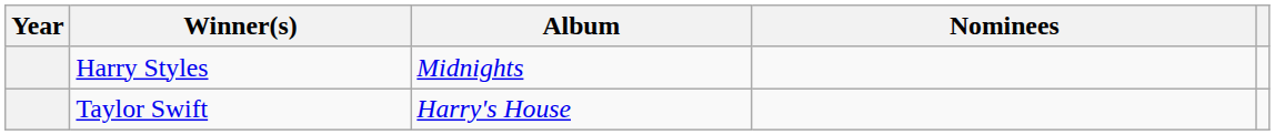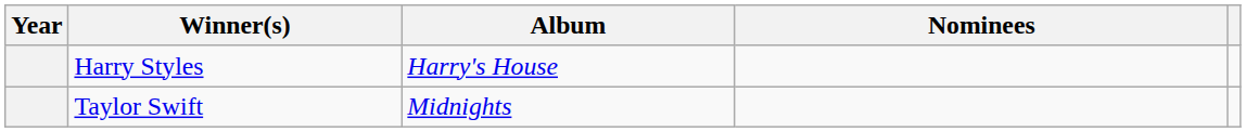 <table class="wikitable sortable">
 <tr>
 <th scope="col">Year</th>
 <th scope="col" style="width:200px;">Winner(s)</th>
 <th scope="col" style="width:200px;">Album</th>
 <th scope="col" style="width:300px;">Nominees</th>
 <th scope="col" class="unsortable"></th>
 </tr>
 <tr>
 <th scope="row"></th>
 <td><a href='#'>Harry Styles</a></td>
-<td><em><a href='#'>Midnights</a></em></td>
+<td><em><a href='#'>Harry's House</a></em></td>
 <td></td>
 <td align="center"></td>
 </tr>
 <tr>
 <th scope="row"></th>
 <td><a href='#'>Taylor Swift</a></td>
-<td><em><a href='#'>Harry's House</a></em></td>
+<td><em><a href='#'>Midnights</a></em></td>
 <td></td>
 <td align="center"><br></td>
 </tr>
 </table>
